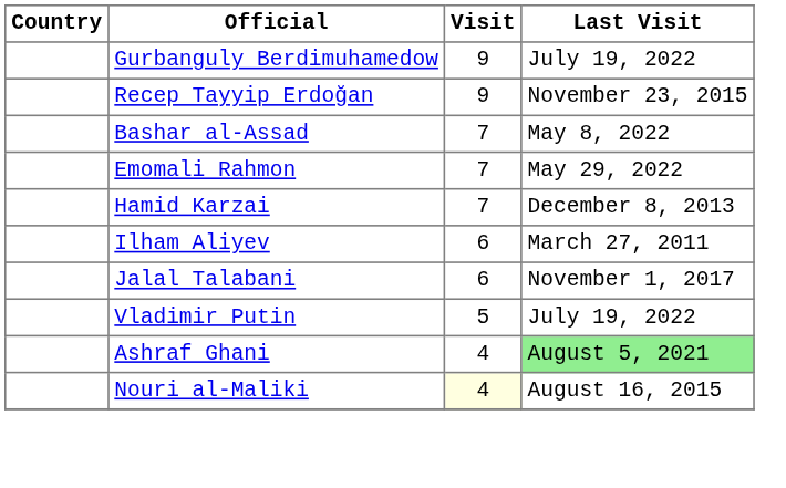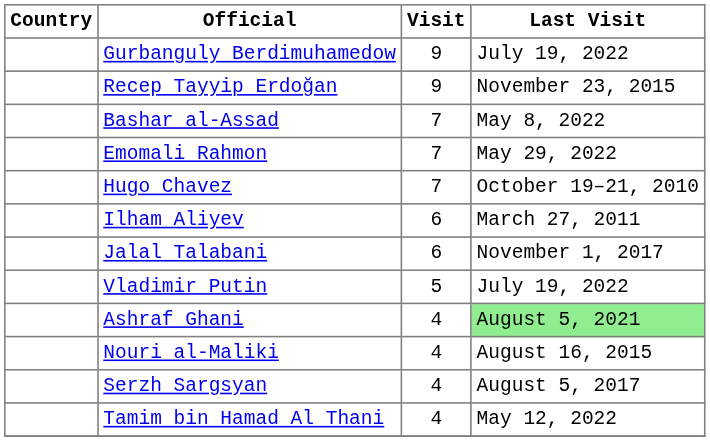 <table class="toccolours sortable" border="1" cellpadding="3" style="font-size:95%; border-collapse:collapse;">
 <tr>
 <th>Country</th>
 <th>Official</th>
 <th>Visit</th>
 <th>Last Visit</th>
 </tr>
 <tr>
 <td></td>
 <td><a href='#'>Gurbanguly Berdimuhamedow</a></td>
 <td align=center>9</td>
 <td>July 19, 2022</td>
 </tr>
 <tr>
 <td></td>
 <td><a href='#'>Recep Tayyip Erdoğan</a></td>
 <td align=center>9</td>
 <td>November 23, 2015</td>
 </tr>
 <tr>
 <td></td>
 <td><a href='#'>Bashar al-Assad</a></td>
 <td align=center>7</td>
 <td>May 8, 2022</td>
 </tr>
 <tr>
 <td></td>
 <td><a href='#'>Emomali Rahmon</a></td>
 <td align=center>7</td>
 <td>May 29, 2022</td>
 </tr>
 <tr>
 <td></td>
-<td><a href='#'>Hamid Karzai</a></td>
+<td><a href='#'>Hugo Chavez</a></td>
 <td align=center>7</td>
-<td>December 8, 2013</td>
+<td>October 19–21, 2010</td>
 </tr>
 <tr>
 <td></td>
 <td><a href='#'>Ilham Aliyev</a></td>
 <td align=center>6</td>
 <td>March 27, 2011</td>
 </tr>
 <tr>
 <td></td>
 <td><a href='#'>Jalal Talabani</a></td>
 <td align=center>6</td>
 <td>November 1, 2017</td>
 </tr>
 <tr>
 <td></td>
 <td><a href='#'>Vladimir Putin</a></td>
 <td align=center>5</td>
 <td>July 19, 2022</td>
 </tr>
 <tr>
 <td></td>
 <td><a href='#'>Ashraf Ghani</a></td>
 <td align=center>4</td>
 <td style="background: lightgreen;">August 5, 2021</td>
 </tr>
 <tr>
 <td></td>
 <td><a href='#'>Nouri al-Maliki</a></td>
-<td align=center style="background: lightyellow;">4</td>
+<td align=center>4</td>
 <td>August 16, 2015</td>
+</tr>
+<tr>
+<td></td>
+<td><a href='#'>Serzh Sargsyan</a></td>
+<td align=center>4</td>
+<td>August 5, 2017</td>
+</tr>
+<tr>
+<td></td>
+<td><a href='#'>Tamim bin Hamad Al Thani</a></td>
+<td align=center>4</td>
+<td>May 12, 2022</td>
 </tr>
 <tr>
 </tr>
 </table>
